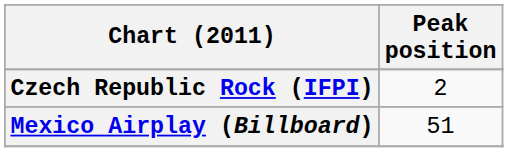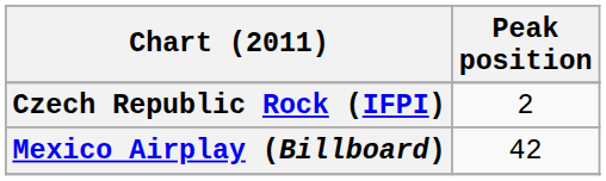 <table class="wikitable sortable plainrowheaders">
 <tr>
 <th>Chart (2011)</th>
 <th>Peak<br> position</th>
 </tr>
 <tr>
 </tr>
 <tr>
 </tr>
 <tr>
 <th scope="row">Czech Republic <a href='#'>Rock</a> (<a href='#'>IFPI</a>)</th>
 <td style="text-align:center">2</td>
 </tr>
 <tr>
 <th scope="row"><a href='#'>Mexico Airplay</a> (<em>Billboard</em>)</th>
-<td style="text-align:center">51</td>
+<td style="text-align:center">42</td>
 </tr>
 <tr>
 </tr>
 <tr>
 </tr>
 </table>
